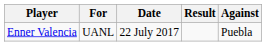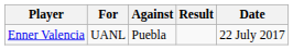 <table class="wikitable sortable">
 <tr>
 <th>Player</th>
 <th>For</th>
+<th>Against</th>
+<th align=center>Result</th>
 <th>Date</th>
-<th align=center>Result</th>
-<th>Against</th>
 </tr>
 <tr>
 <td> <a href='#'>Enner Valencia</a></td>
 <td>UANL</td>
+<td>Puebla</td>
+<td align=center></td>
 <td>22 July 2017</td>
-<td align=center></td>
-<td>Puebla</td>
 </tr>
 </table>
